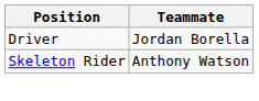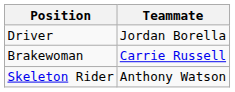 <table class="wikitable">
 <tr>
 <th>Position</th>
 <th>Teammate</th>
 </tr>
 <tr>
 <td>Driver</td>
 <td>Jordan Borella</td>
 </tr>
 <tr>
+<td>Brakewoman</td>
+<td><a href='#'>Carrie Russell</a></td>
+</tr>
+<tr>
 <td><a href='#'>Skeleton</a> Rider</td>
 <td>Anthony Watson</td>
 </tr>
 </table>
